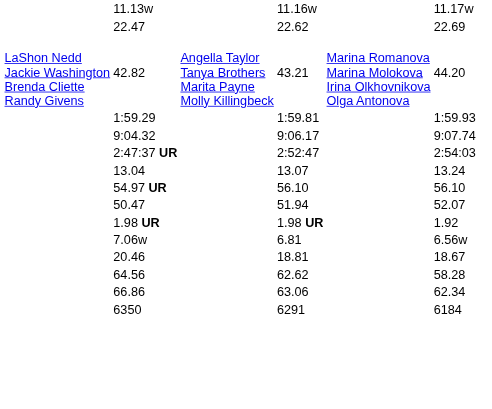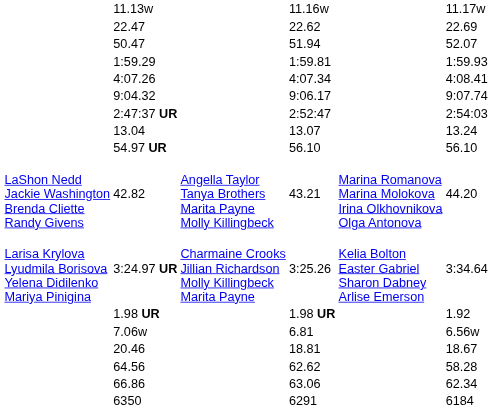 <table>
 <tr>
 <td></td>
 <td></td>
 <td>11.13w</td>
 <td></td>
 <td>11.16w</td>
 <td></td>
 <td>11.17w</td>
 </tr>
 <tr>
 <td></td>
 <td></td>
 <td>22.47</td>
 <td></td>
 <td>22.62</td>
 <td></td>
 <td>22.69</td>
 </tr>
 <tr>
 <td></td>
-<td><br><a href='#'>LaShon Nedd</a><br><a href='#'>Jackie Washington</a><br><a href='#'>Brenda Cliette</a><br><a href='#'>Randy Givens</a></td>
-<td>42.82</td>
-<td><br><a href='#'>Angella Taylor</a><br><a href='#'>Tanya Brothers</a><br><a href='#'>Marita Payne</a><br><a href='#'>Molly Killingbeck</a></td>
-<td>43.21</td>
-<td><br><a href='#'>Marina Romanova</a><br><a href='#'>Marina Molokova</a><br><a href='#'>Irina Olkhovnikova</a><br><a href='#'>Olga Antonova</a></td>
-<td>44.20</td>
+<td></td>
+<td>50.47</td>
+<td></td>
+<td>51.94</td>
+<td></td>
+<td>52.07</td>
 </tr>
 <tr>
 <td></td>
 <td></td>
 <td>1:59.29</td>
 <td></td>
 <td>1:59.81</td>
 <td></td>
 <td>1:59.93</td>
+</tr>
+<tr>
+<td></td>
+<td></td>
+<td>4:07.26</td>
+<td></td>
+<td>4:07.34</td>
+<td></td>
+<td>4:08.41</td>
 </tr>
 <tr>
 <td></td>
 <td></td>
 <td>9:04.32</td>
 <td></td>
 <td>9:06.17</td>
 <td></td>
 <td>9:07.74</td>
 </tr>
 <tr>
 <td></td>
 <td></td>
 <td>2:47:37 <strong>UR</strong></td>
 <td></td>
 <td>2:52:47</td>
 <td></td>
 <td>2:54:03</td>
 </tr>
 <tr>
 <td></td>
 <td></td>
 <td>13.04</td>
 <td></td>
 <td>13.07</td>
 <td></td>
 <td>13.24</td>
 </tr>
 <tr>
 <td></td>
 <td></td>
 <td>54.97 <strong>UR</strong></td>
 <td></td>
 <td>56.10</td>
 <td></td>
 <td>56.10</td>
 </tr>
 <tr>
 <td></td>
+<td><br><a href='#'>LaShon Nedd</a><br><a href='#'>Jackie Washington</a><br><a href='#'>Brenda Cliette</a><br><a href='#'>Randy Givens</a></td>
+<td>42.82</td>
+<td><br><a href='#'>Angella Taylor</a><br><a href='#'>Tanya Brothers</a><br><a href='#'>Marita Payne</a><br><a href='#'>Molly Killingbeck</a></td>
+<td>43.21</td>
+<td><br><a href='#'>Marina Romanova</a><br><a href='#'>Marina Molokova</a><br><a href='#'>Irina Olkhovnikova</a><br><a href='#'>Olga Antonova</a></td>
+<td>44.20</td>
+</tr>
+<tr>
 <td></td>
-<td>50.47</td>
-<td></td>
-<td>51.94</td>
-<td></td>
-<td>52.07</td>
+<td><br><a href='#'>Larisa Krylova</a><br><a href='#'>Lyudmila Borisova</a><br><a href='#'>Yelena Didilenko</a><br><a href='#'>Mariya Pinigina</a></td>
+<td>3:24.97 <strong>UR</strong></td>
+<td><br><a href='#'>Charmaine Crooks</a><br><a href='#'>Jillian Richardson</a><br><a href='#'>Molly Killingbeck</a><br><a href='#'>Marita Payne</a></td>
+<td>3:25.26</td>
+<td><br><a href='#'>Kelia Bolton</a><br><a href='#'>Easter Gabriel</a><br><a href='#'>Sharon Dabney</a><br><a href='#'>Arlise Emerson</a></td>
+<td>3:34.64</td>
 </tr>
 <tr>
 <td></td>
 <td></td>
 <td>1.98 <strong>UR</strong></td>
 <td></td>
 <td>1.98 <strong>UR</strong></td>
 <td></td>
 <td>1.92</td>
 </tr>
 <tr>
 <td></td>
 <td></td>
 <td>7.06w</td>
 <td></td>
 <td>6.81</td>
 <td></td>
 <td>6.56w</td>
 </tr>
 <tr>
 <td></td>
 <td></td>
 <td>20.46</td>
 <td></td>
 <td>18.81</td>
 <td></td>
 <td>18.67</td>
 </tr>
 <tr>
 <td></td>
 <td></td>
 <td>64.56</td>
 <td></td>
 <td>62.62</td>
 <td></td>
 <td>58.28</td>
 </tr>
 <tr>
 <td></td>
 <td></td>
 <td>66.86</td>
 <td></td>
 <td>63.06</td>
 <td></td>
 <td>62.34</td>
 </tr>
 <tr>
 <td></td>
 <td></td>
 <td>6350</td>
 <td></td>
 <td>6291</td>
 <td></td>
 <td>6184</td>
 </tr>
 </table>
